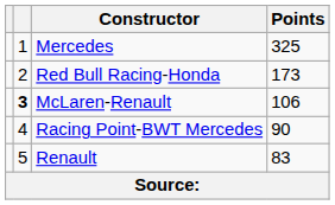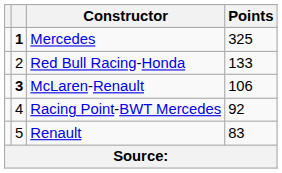 <table class="wikitable" style="font-size: 85%;">
 <tr>
 <th scope="col"></th>
 <th scope="col"></th>
 <th scope="col">Constructor</th>
 <th scope="col">Points</th>
 </tr>
 <tr>
 <td align="left"></td>
-<td align="center">1</td>
+<td align="center"><strong>1</strong></td>
 <td> <a href='#'>Mercedes</a></td>
 <td align="left">325</td>
 </tr>
 <tr>
 <td align="left"></td>
 <td align="center">2</td>
 <td> <a href='#'>Red Bull Racing</a>-<a href='#'>Honda</a></td>
-<td align="left">173</td>
+<td align="left">133</td>
 </tr>
 <tr>
 <td align="left"></td>
 <td align="center"><strong>3</strong></td>
 <td> <a href='#'>McLaren</a>-<a href='#'>Renault</a></td>
 <td align="left">106</td>
 </tr>
 <tr>
 <td align="left"></td>
 <td align="center">4</td>
 <td> <a href='#'>Racing Point</a>-<a href='#'>BWT Mercedes</a></td>
-<td align="left">90</td>
+<td align="left">92</td>
 </tr>
 <tr>
 <td align="left"></td>
 <td align="center">5</td>
 <td> <a href='#'>Renault</a></td>
 <td align="left">83</td>
 </tr>
 <tr>
 <th colspan=4>Source:</th>
 </tr>
 </table>
